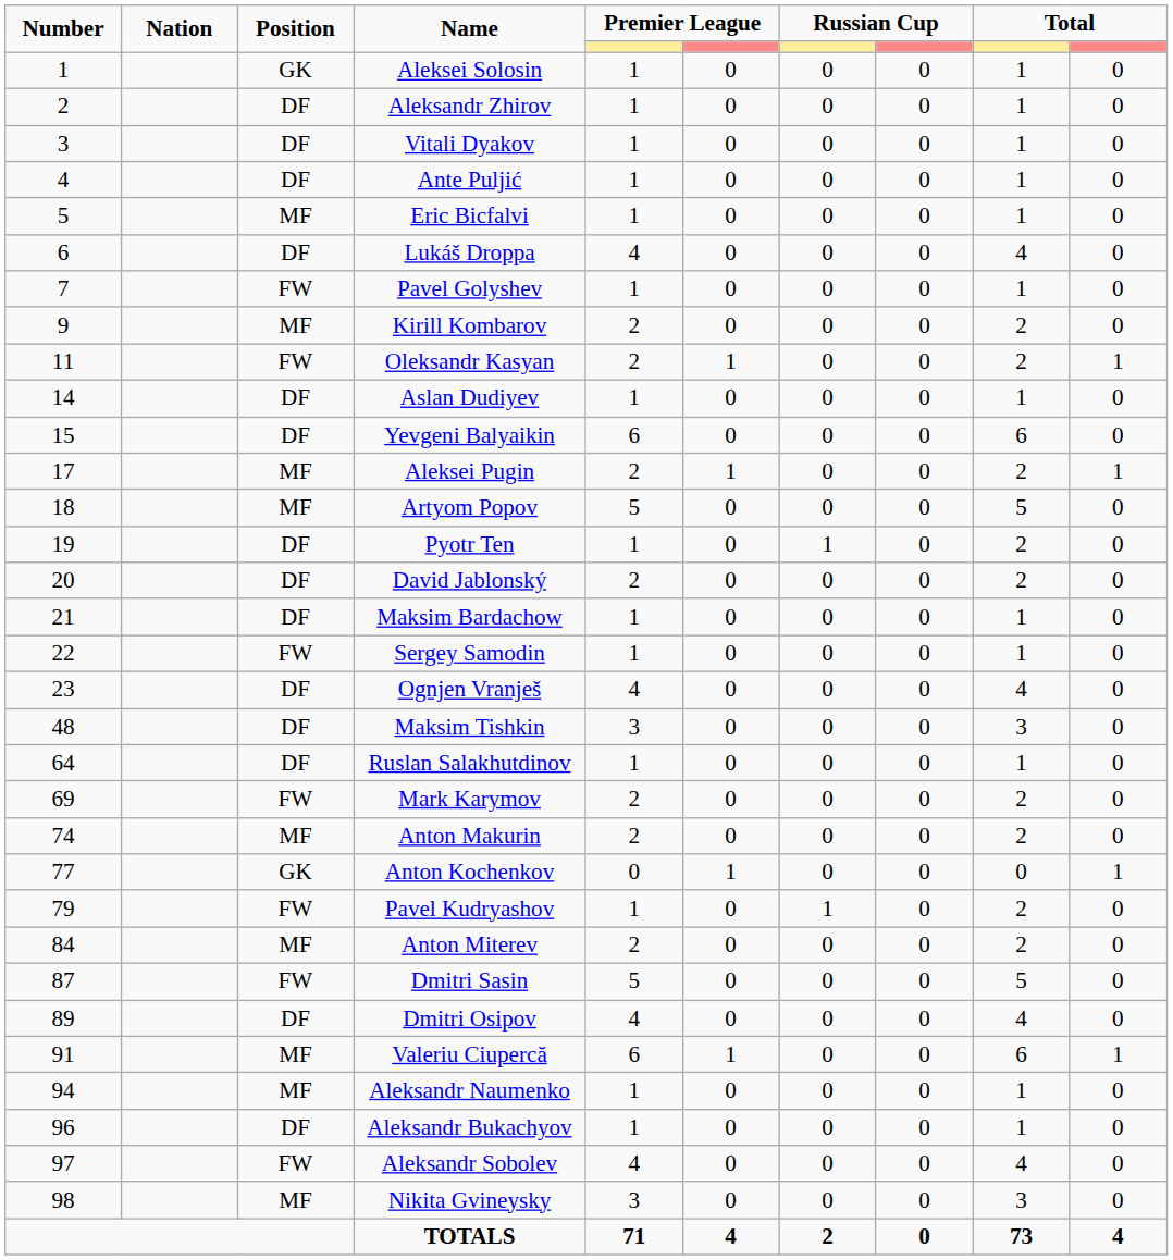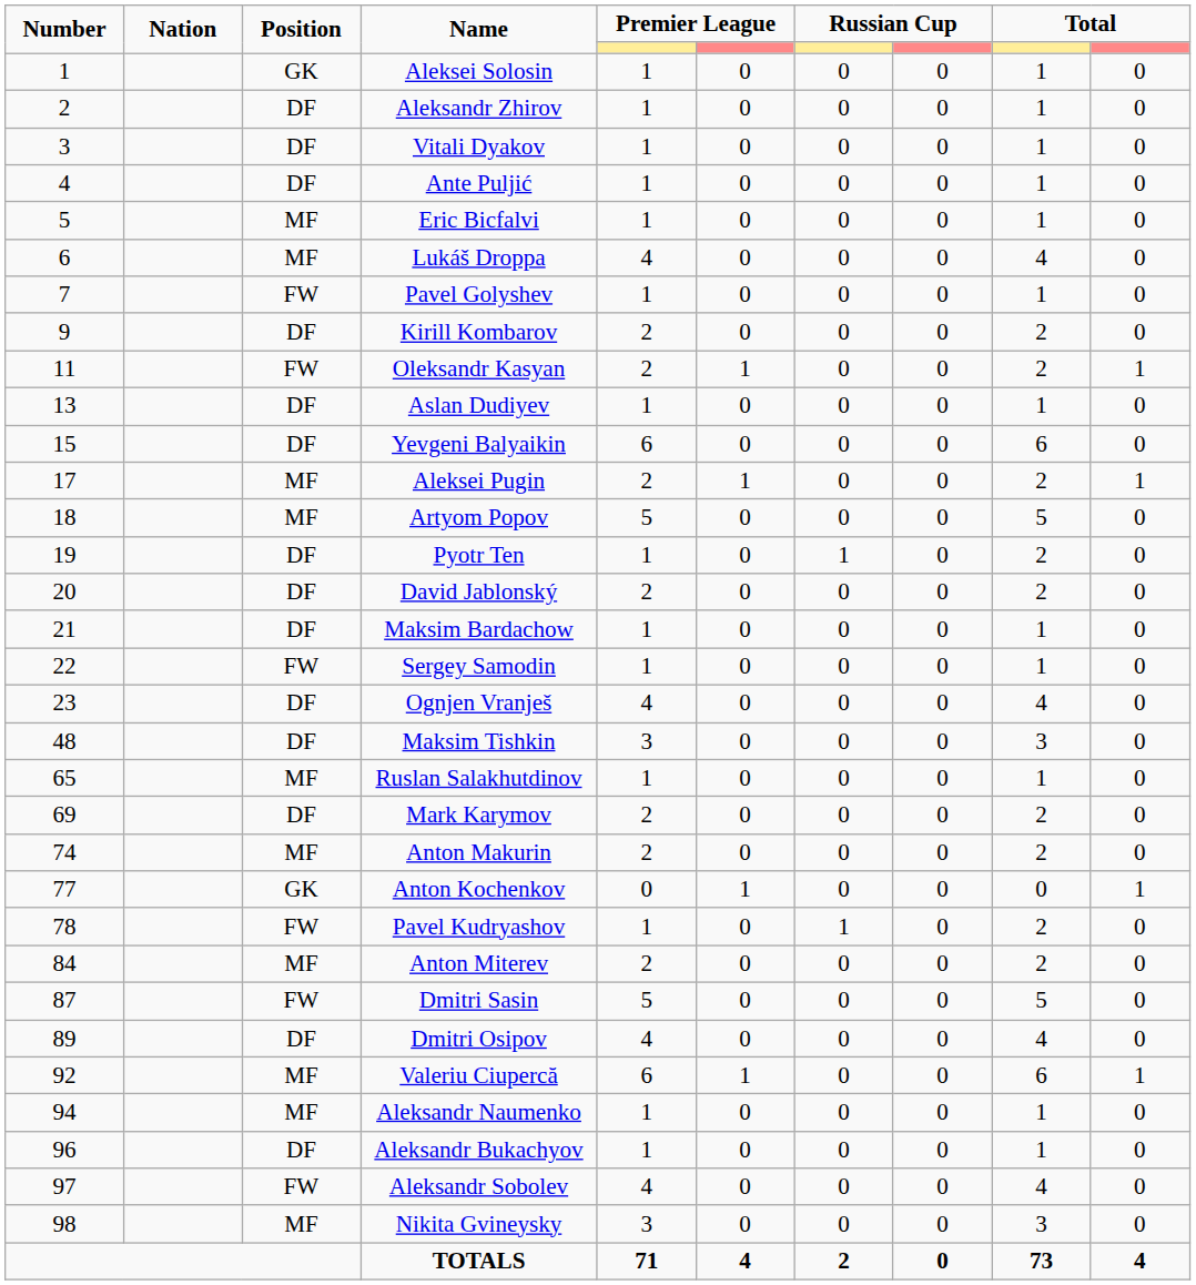 <table class="wikitable" style="font-size: 100%; text-align: center;">
 <tr>
 <td rowspan="2" width="10%" align="center"><strong>Number</strong></td>
 <td rowspan="2" width="10%" align="center"><strong>Nation</strong></td>
 <td rowspan="2" width="10%" align="center"><strong>Position</strong></td>
 <td rowspan="2" width="20%" align="center"><strong>Name</strong></td>
 <td colspan="2" align="center"><strong>Premier League</strong></td>
 <td colspan="2" align="center"><strong>Russian Cup</strong></td>
 <td colspan="2" align="center"><strong>Total</strong></td>
 </tr>
 <tr>
 <th width=60 style="background: #FFEE99"></th>
 <th width=60 style="background: #FF8888"></th>
 <th width=60 style="background: #FFEE99"></th>
 <th width=60 style="background: #FF8888"></th>
 <th width=60 style="background: #FFEE99"></th>
 <th width=60 style="background: #FF8888"></th>
 </tr>
 <tr>
 <td>1</td>
 <td></td>
 <td>GK</td>
 <td><a href='#'>Aleksei Solosin</a></td>
 <td>1</td>
 <td>0</td>
 <td>0</td>
 <td>0</td>
 <td>1</td>
 <td>0</td>
 </tr>
 <tr>
 <td>2</td>
 <td></td>
 <td>DF</td>
 <td><a href='#'>Aleksandr Zhirov</a></td>
 <td>1</td>
 <td>0</td>
 <td>0</td>
 <td>0</td>
 <td>1</td>
 <td>0</td>
 </tr>
 <tr>
 <td>3</td>
 <td></td>
 <td>DF</td>
 <td><a href='#'>Vitali Dyakov</a></td>
 <td>1</td>
 <td>0</td>
 <td>0</td>
 <td>0</td>
 <td>1</td>
 <td>0</td>
 </tr>
 <tr>
 <td>4</td>
 <td></td>
 <td>DF</td>
 <td><a href='#'>Ante Puljić</a></td>
 <td>1</td>
 <td>0</td>
 <td>0</td>
 <td>0</td>
 <td>1</td>
 <td>0</td>
 </tr>
 <tr>
 <td>5</td>
 <td></td>
 <td>MF</td>
 <td><a href='#'>Eric Bicfalvi</a></td>
 <td>1</td>
 <td>0</td>
 <td>0</td>
 <td>0</td>
 <td>1</td>
 <td>0</td>
 </tr>
 <tr>
 <td>6</td>
 <td></td>
-<td>DF</td>
+<td>MF</td>
 <td><a href='#'>Lukáš Droppa</a></td>
 <td>4</td>
 <td>0</td>
 <td>0</td>
 <td>0</td>
 <td>4</td>
 <td>0</td>
 </tr>
 <tr>
 <td>7</td>
 <td></td>
 <td>FW</td>
 <td><a href='#'>Pavel Golyshev</a></td>
 <td>1</td>
 <td>0</td>
 <td>0</td>
 <td>0</td>
 <td>1</td>
 <td>0</td>
 </tr>
 <tr>
 <td>9</td>
 <td></td>
-<td>MF</td>
+<td>DF</td>
 <td><a href='#'>Kirill Kombarov</a></td>
 <td>2</td>
 <td>0</td>
 <td>0</td>
 <td>0</td>
 <td>2</td>
 <td>0</td>
 </tr>
 <tr>
 <td>11</td>
 <td></td>
 <td>FW</td>
 <td><a href='#'>Oleksandr Kasyan</a></td>
 <td>2</td>
 <td>1</td>
 <td>0</td>
 <td>0</td>
 <td>2</td>
 <td>1</td>
 </tr>
 <tr>
-<td>14</td>
+<td>13</td>
 <td></td>
 <td>DF</td>
 <td><a href='#'>Aslan Dudiyev</a></td>
 <td>1</td>
 <td>0</td>
 <td>0</td>
 <td>0</td>
 <td>1</td>
 <td>0</td>
 </tr>
 <tr>
 <td>15</td>
 <td></td>
 <td>DF</td>
 <td><a href='#'>Yevgeni Balyaikin</a></td>
 <td>6</td>
 <td>0</td>
 <td>0</td>
 <td>0</td>
 <td>6</td>
 <td>0</td>
 </tr>
 <tr>
 <td>17</td>
 <td></td>
 <td>MF</td>
 <td><a href='#'>Aleksei Pugin</a></td>
 <td>2</td>
 <td>1</td>
 <td>0</td>
 <td>0</td>
 <td>2</td>
 <td>1</td>
 </tr>
 <tr>
 <td>18</td>
 <td></td>
 <td>MF</td>
 <td><a href='#'>Artyom Popov</a></td>
 <td>5</td>
 <td>0</td>
 <td>0</td>
 <td>0</td>
 <td>5</td>
 <td>0</td>
 </tr>
 <tr>
 <td>19</td>
 <td></td>
 <td>DF</td>
 <td><a href='#'>Pyotr Ten</a></td>
 <td>1</td>
 <td>0</td>
 <td>1</td>
 <td>0</td>
 <td>2</td>
 <td>0</td>
 </tr>
 <tr>
 <td>20</td>
 <td></td>
 <td>DF</td>
 <td><a href='#'>David Jablonský</a></td>
 <td>2</td>
 <td>0</td>
 <td>0</td>
 <td>0</td>
 <td>2</td>
 <td>0</td>
 </tr>
 <tr>
 <td>21</td>
 <td></td>
 <td>DF</td>
 <td><a href='#'>Maksim Bardachow</a></td>
 <td>1</td>
 <td>0</td>
 <td>0</td>
 <td>0</td>
 <td>1</td>
 <td>0</td>
 </tr>
 <tr>
 <td>22</td>
 <td></td>
 <td>FW</td>
 <td><a href='#'>Sergey Samodin</a></td>
 <td>1</td>
 <td>0</td>
 <td>0</td>
 <td>0</td>
 <td>1</td>
 <td>0</td>
 </tr>
 <tr>
 <td>23</td>
 <td></td>
 <td>DF</td>
 <td><a href='#'>Ognjen Vranješ</a></td>
 <td>4</td>
 <td>0</td>
 <td>0</td>
 <td>0</td>
 <td>4</td>
 <td>0</td>
 </tr>
 <tr>
 <td>48</td>
 <td></td>
 <td>DF</td>
 <td><a href='#'>Maksim Tishkin</a></td>
 <td>3</td>
 <td>0</td>
 <td>0</td>
 <td>0</td>
 <td>3</td>
 <td>0</td>
 </tr>
 <tr>
-<td>64</td>
+<td>65</td>
 <td></td>
-<td>DF</td>
+<td>MF</td>
 <td><a href='#'>Ruslan Salakhutdinov</a></td>
 <td>1</td>
 <td>0</td>
 <td>0</td>
 <td>0</td>
 <td>1</td>
 <td>0</td>
 </tr>
 <tr>
 <td>69</td>
 <td></td>
-<td>FW</td>
+<td>DF</td>
 <td><a href='#'>Mark Karymov</a></td>
 <td>2</td>
 <td>0</td>
 <td>0</td>
 <td>0</td>
 <td>2</td>
 <td>0</td>
 </tr>
 <tr>
 <td>74</td>
 <td></td>
 <td>MF</td>
 <td><a href='#'>Anton Makurin</a></td>
 <td>2</td>
 <td>0</td>
 <td>0</td>
 <td>0</td>
 <td>2</td>
 <td>0</td>
 </tr>
 <tr>
 <td>77</td>
 <td></td>
 <td>GK</td>
 <td><a href='#'>Anton Kochenkov</a></td>
 <td>0</td>
 <td>1</td>
 <td>0</td>
 <td>0</td>
 <td>0</td>
 <td>1</td>
 </tr>
 <tr>
-<td>79</td>
+<td>78</td>
 <td></td>
 <td>FW</td>
 <td><a href='#'>Pavel Kudryashov</a></td>
 <td>1</td>
 <td>0</td>
 <td>1</td>
 <td>0</td>
 <td>2</td>
 <td>0</td>
 </tr>
 <tr>
 <td>84</td>
 <td></td>
 <td>MF</td>
 <td><a href='#'>Anton Miterev</a></td>
 <td>2</td>
 <td>0</td>
 <td>0</td>
 <td>0</td>
 <td>2</td>
 <td>0</td>
 </tr>
 <tr>
 <td>87</td>
 <td></td>
 <td>FW</td>
 <td><a href='#'>Dmitri Sasin</a></td>
 <td>5</td>
 <td>0</td>
 <td>0</td>
 <td>0</td>
 <td>5</td>
 <td>0</td>
 </tr>
 <tr>
 <td>89</td>
 <td></td>
 <td>DF</td>
 <td><a href='#'>Dmitri Osipov</a></td>
 <td>4</td>
 <td>0</td>
 <td>0</td>
 <td>0</td>
 <td>4</td>
 <td>0</td>
 </tr>
 <tr>
-<td>91</td>
+<td>92</td>
 <td></td>
 <td>MF</td>
 <td><a href='#'>Valeriu Ciupercă</a></td>
 <td>6</td>
 <td>1</td>
 <td>0</td>
 <td>0</td>
 <td>6</td>
 <td>1</td>
 </tr>
 <tr>
 <td>94</td>
 <td></td>
 <td>MF</td>
 <td><a href='#'>Aleksandr Naumenko</a></td>
 <td>1</td>
 <td>0</td>
 <td>0</td>
 <td>0</td>
 <td>1</td>
 <td>0</td>
 </tr>
 <tr>
 <td>96</td>
 <td></td>
 <td>DF</td>
 <td><a href='#'>Aleksandr Bukachyov</a></td>
 <td>1</td>
 <td>0</td>
 <td>0</td>
 <td>0</td>
 <td>1</td>
 <td>0</td>
 </tr>
 <tr>
 <td>97</td>
 <td></td>
 <td>FW</td>
 <td><a href='#'>Aleksandr Sobolev</a></td>
 <td>4</td>
 <td>0</td>
 <td>0</td>
 <td>0</td>
 <td>4</td>
 <td>0</td>
 </tr>
 <tr>
 <td>98</td>
 <td></td>
 <td>MF</td>
 <td><a href='#'>Nikita Gvineysky</a></td>
 <td>3</td>
 <td>0</td>
 <td>0</td>
 <td>0</td>
 <td>3</td>
 <td>0</td>
 </tr>
 <tr>
 <td colspan="3"></td>
 <td><strong>TOTALS</strong></td>
 <td><strong>71</strong></td>
 <td><strong>4</strong></td>
 <td><strong>2</strong></td>
 <td><strong>0</strong></td>
 <td><strong>73</strong></td>
 <td><strong>4</strong></td>
 </tr>
 </table>
